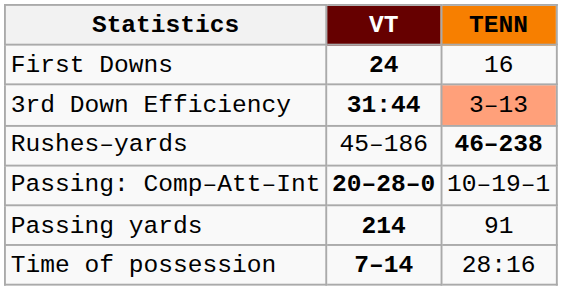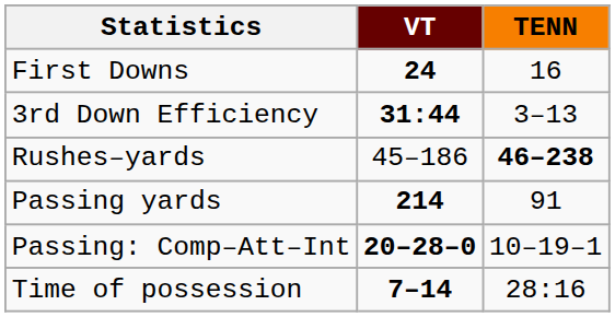 <table class="wikitable">
 <tr>
 <th>Statistics</th>
 <th style="background:#660000; color:white">VT</th>
 <th style="background:#f77f00; color:black">TENN</th>
 </tr>
 <tr>
 <td>First Downs</td>
 <td style="text-align:center;"><strong>24</strong></td>
 <td style="text-align:center;">16</td>
 </tr>
 <tr>
 <td>3rd Down Efficiency</td>
 <td style="text-align:center;"><strong>31:44</strong></td>
-<td style="background: lightsalmon; text-align:center;">3–13</td>
+<td style="text-align:center;">3–13</td>
 </tr>
 <tr>
 <td>Rushes–yards</td>
 <td style="text-align:center;">45–186</td>
 <td style="text-align:center;"><strong>46–238</strong></td>
 </tr>
 <tr>
+<td>Passing yards</td>
+<td style="text-align:center;"><strong>214</strong></td>
+<td style="text-align:center;">91</td>
+</tr>
+<tr>
 <td>Passing: Comp–Att–Int</td>
 <td style="text-align:center;"><strong>20–28–0</strong></td>
 <td style="text-align:center;">10–19–1</td>
-</tr>
-<tr>
-<td>Passing yards</td>
-<td style="text-align:center;"><strong>214</strong></td>
-<td style="text-align:center;">91</td>
 </tr>
 <tr>
 <td>Time of possession</td>
 <td style="text-align:center;"><strong>7–14</strong></td>
 <td style="text-align:center;">28:16</td>
 </tr>
 </table>
